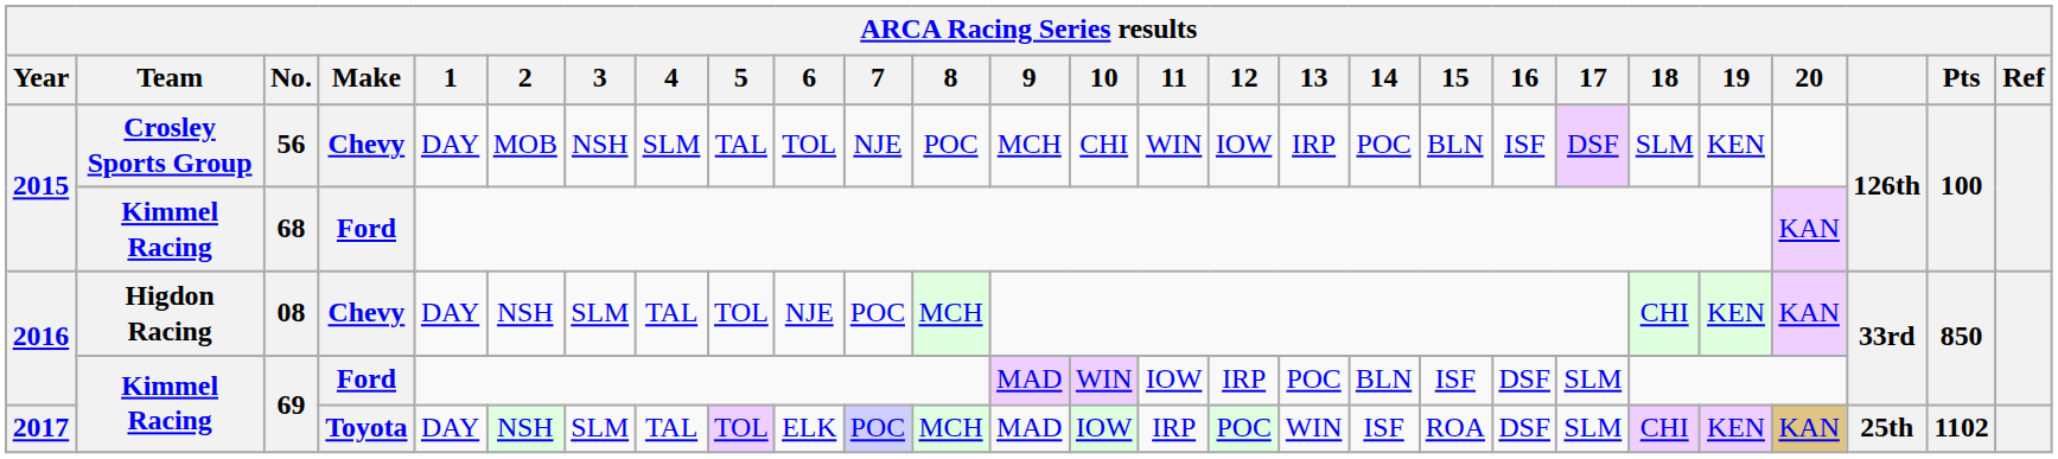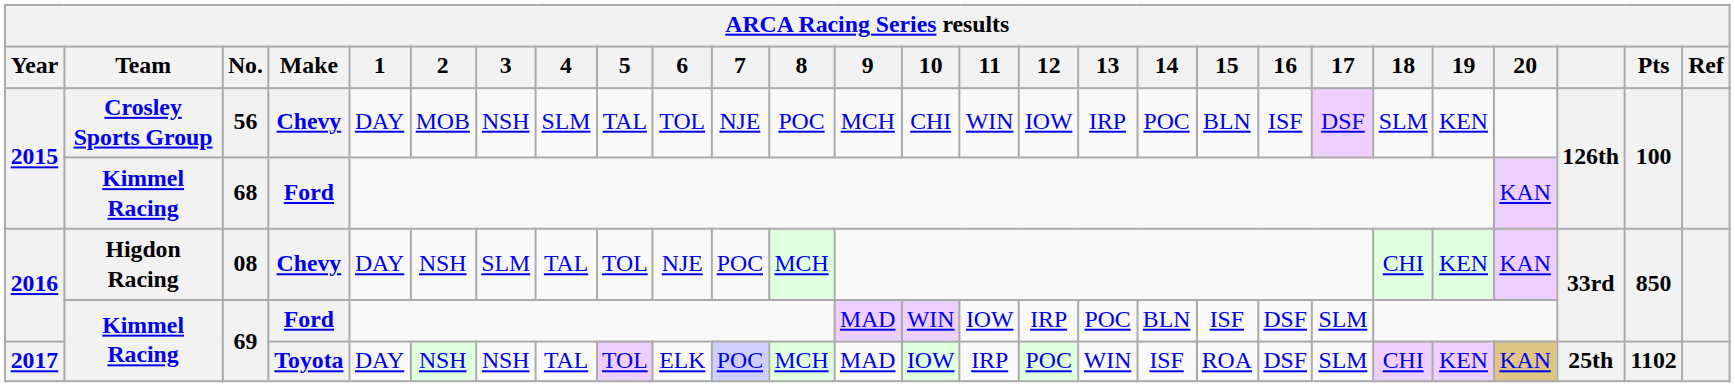 <table class="wikitable" style="text-align:center; font-size:75%">
 <tr>
 <th colspan=48><a href='#'>ARCA Racing Series</a> results</th>
 </tr>
 <tr>
 <th>Year</th>
 <th>Team</th>
 <th>No.</th>
 <th>Make</th>
 <th>1</th>
 <th>2</th>
 <th>3</th>
 <th>4</th>
 <th>5</th>
 <th>6</th>
 <th>7</th>
 <th>8</th>
 <th>9</th>
 <th>10</th>
 <th>11</th>
 <th>12</th>
 <th>13</th>
 <th>14</th>
 <th>15</th>
 <th>16</th>
 <th>17</th>
 <th>18</th>
 <th>19</th>
 <th>20</th>
 <th></th>
 <th>Pts</th>
 <th>Ref</th>
 </tr>
 <tr>
 <th rowspan=2><a href='#'>2015</a></th>
 <th><a href='#'>Crosley Sports Group</a></th>
 <th>56</th>
 <th><a href='#'>Chevy</a></th>
 <td><a href='#'>DAY</a></td>
 <td><a href='#'>MOB</a></td>
 <td><a href='#'>NSH</a></td>
 <td><a href='#'>SLM</a></td>
 <td><a href='#'>TAL</a></td>
 <td><a href='#'>TOL</a></td>
 <td><a href='#'>NJE</a></td>
 <td><a href='#'>POC</a></td>
 <td><a href='#'>MCH</a></td>
 <td><a href='#'>CHI</a></td>
 <td><a href='#'>WIN</a></td>
 <td><a href='#'>IOW</a></td>
 <td><a href='#'>IRP</a></td>
 <td><a href='#'>POC</a></td>
 <td><a href='#'>BLN</a></td>
 <td><a href='#'>ISF</a></td>
 <td style="background:#EFCFFF;"><a href='#'>DSF</a><br></td>
 <td><a href='#'>SLM</a></td>
 <td><a href='#'>KEN</a></td>
 <td></td>
 <th rowspan=2>126th</th>
 <th rowspan=2>100</th>
 <th rowspan=2></th>
 </tr>
 <tr>
 <th><a href='#'>Kimmel Racing</a></th>
 <th>68</th>
 <th><a href='#'>Ford</a></th>
 <td colspan=19></td>
 <td style="background:#EFCFFF;"><a href='#'>KAN</a><br></td>
 </tr>
 <tr>
 <th rowspan=2><a href='#'>2016</a></th>
 <th>Higdon Racing</th>
 <th>08</th>
 <th><a href='#'>Chevy</a></th>
 <td><a href='#'>DAY</a></td>
 <td><a href='#'>NSH</a></td>
 <td><a href='#'>SLM</a></td>
 <td><a href='#'>TAL</a></td>
 <td><a href='#'>TOL</a></td>
 <td><a href='#'>NJE</a></td>
 <td><a href='#'>POC</a></td>
 <td style="background:#DFFFDF;"><a href='#'>MCH</a><br></td>
 <td colspan=9></td>
 <td style="background:#DFFFDF;"><a href='#'>CHI</a><br></td>
 <td style="background:#DFFFDF;"><a href='#'>KEN</a><br></td>
 <td style="background:#EFCFFF;"><a href='#'>KAN</a><br></td>
 <th rowspan=2>33rd</th>
 <th rowspan=2>850</th>
 <th rowspan=2></th>
 </tr>
 <tr>
 <th rowspan=2><a href='#'>Kimmel Racing</a></th>
 <th rowspan=2>69</th>
 <th><a href='#'>Ford</a></th>
 <td colspan=8></td>
 <td style="background:#EFCFFF;"><a href='#'>MAD</a><br></td>
 <td style="background:#EFCFFF;"><a href='#'>WIN</a><br></td>
 <td><a href='#'>IOW</a></td>
 <td><a href='#'>IRP</a></td>
 <td><a href='#'>POC</a></td>
 <td><a href='#'>BLN</a></td>
 <td><a href='#'>ISF</a></td>
 <td><a href='#'>DSF</a></td>
 <td><a href='#'>SLM</a></td>
 <td colspan=3></td>
 </tr>
 <tr>
 <th><a href='#'>2017</a></th>
 <th><a href='#'>Toyota</a></th>
 <td><a href='#'>DAY</a></td>
 <td style="background:#DFFFDF;"><a href='#'>NSH</a><br></td>
-<td><a href='#'>SLM</a></td>
+<td><a href='#'>NSH</a></td>
 <td><a href='#'>TAL</a></td>
 <td style="background:#EFCFFF;"><a href='#'>TOL</a><br></td>
 <td><a href='#'>ELK</a></td>
 <td style="background:#CFCFFF;"><a href='#'>POC</a><br></td>
 <td style="background:#DFFFDF;"><a href='#'>MCH</a><br></td>
 <td><a href='#'>MAD</a></td>
 <td style="background:#DFFFDF;"><a href='#'>IOW</a><br></td>
 <td><a href='#'>IRP</a></td>
 <td style="background:#DFFFDF;"><a href='#'>POC</a><br></td>
 <td><a href='#'>WIN</a></td>
 <td><a href='#'>ISF</a></td>
 <td><a href='#'>ROA</a></td>
 <td><a href='#'>DSF</a></td>
 <td><a href='#'>SLM</a></td>
 <td style="background:#EFCFFF;"><a href='#'>CHI</a><br></td>
 <td style="background:#EFCFFF;"><a href='#'>KEN</a><br></td>
 <td style="background:#DFC484;"><a href='#'>KAN</a><br></td>
 <th>25th</th>
 <th>1102</th>
 <th></th>
 </tr>
 </table>
